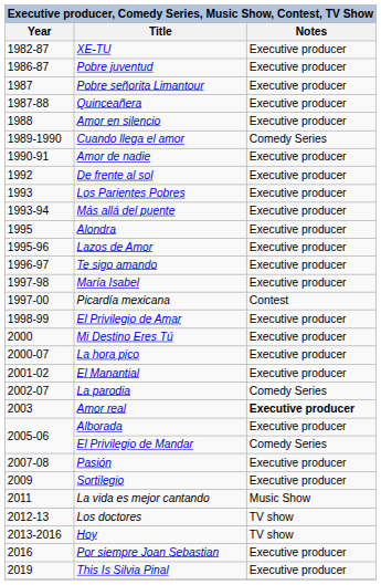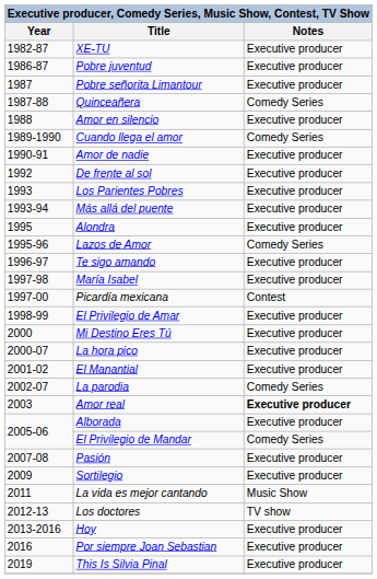 <table class="wikitable">
 <tr>
 <th colspan="5" style="background:LightSteelBlue;">Executive producer, Comedy Series, Music Show, Contest, TV Show</th>
 </tr>
 <tr>
 <th>Year</th>
 <th>Title</th>
 <th>Notes</th>
 </tr>
 <tr>
 <td>1982-87</td>
 <td><em><a href='#'>XE-TU</a></em></td>
 <td>Executive producer</td>
 </tr>
 <tr>
 <td>1986-87</td>
 <td><em><a href='#'>Pobre juventud</a></em></td>
 <td>Executive producer</td>
 </tr>
 <tr>
 <td>1987</td>
 <td><em><a href='#'>Pobre señorita Limantour</a></em></td>
 <td>Executive producer</td>
 </tr>
 <tr>
 <td>1987-88</td>
 <td><em><a href='#'>Quinceañera</a></em></td>
-<td>Executive producer</td>
+<td>Comedy Series</td>
 </tr>
 <tr>
 <td>1988</td>
 <td><em><a href='#'>Amor en silencio</a></em></td>
 <td>Executive producer</td>
 </tr>
 <tr>
 <td>1989-1990</td>
 <td><em><a href='#'>Cuando llega el amor</a></em></td>
 <td>Comedy Series</td>
 </tr>
 <tr>
 <td>1990-91</td>
 <td><em><a href='#'>Amor de nadie</a></em></td>
 <td>Executive producer</td>
 </tr>
 <tr>
 <td>1992</td>
 <td><em><a href='#'>De frente al sol</a></em></td>
 <td>Executive producer</td>
 </tr>
 <tr>
 <td>1993</td>
 <td><em><a href='#'>Los Parientes Pobres</a></em></td>
 <td>Executive producer</td>
 </tr>
 <tr>
 <td>1993-94</td>
 <td><em><a href='#'>Más allá del puente</a></em></td>
 <td>Executive producer</td>
 </tr>
 <tr>
 <td>1995</td>
 <td><em><a href='#'>Alondra</a></em></td>
 <td>Executive producer</td>
 </tr>
 <tr>
 <td>1995-96</td>
 <td><em><a href='#'>Lazos de Amor</a></em></td>
-<td>Executive producer</td>
+<td>Comedy Series</td>
 </tr>
 <tr>
 <td>1996-97</td>
 <td><em><a href='#'>Te sigo amando</a></em></td>
 <td>Executive producer</td>
 </tr>
 <tr>
 <td>1997-98</td>
 <td><em><a href='#'>María Isabel</a></em></td>
 <td>Executive producer</td>
 </tr>
 <tr>
 <td>1997-00</td>
 <td><em>Picardía mexicana</em></td>
 <td>Contest</td>
 </tr>
 <tr>
 <td>1998-99</td>
 <td><em><a href='#'>El Privilegio de Amar</a></em></td>
 <td>Executive producer</td>
 </tr>
 <tr>
 <td>2000</td>
 <td><em><a href='#'>Mi Destino Eres Tú</a></em></td>
 <td>Executive producer</td>
 </tr>
 <tr>
 <td>2000-07</td>
 <td><em><a href='#'>La hora pico</a></em></td>
 <td>Executive producer</td>
 </tr>
 <tr>
 <td>2001-02</td>
 <td><em><a href='#'>El Manantial</a></em></td>
 <td>Executive producer</td>
 </tr>
 <tr>
 <td>2002-07</td>
 <td><em><a href='#'>La parodia</a></em></td>
 <td>Comedy Series</td>
 </tr>
 <tr>
 <td>2003</td>
 <td><em><a href='#'>Amor real</a></em></td>
 <td><strong>Executive producer</strong></td>
 </tr>
 <tr>
 <td rowspan=2>2005-06</td>
 <td><em><a href='#'>Alborada</a></em></td>
 <td>Executive producer</td>
 </tr>
 <tr>
 <td><em><a href='#'>El Privilegio de Mandar</a></em></td>
 <td>Comedy Series</td>
 </tr>
 <tr>
 <td>2007-08</td>
 <td><em><a href='#'>Pasión</a></em></td>
 <td>Executive producer</td>
 </tr>
 <tr>
 <td>2009</td>
 <td><em><a href='#'>Sortilegio</a></em></td>
 <td>Executive producer</td>
 </tr>
 <tr>
 <td>2011</td>
 <td><em>La vida es mejor cantando</em></td>
 <td>Music Show</td>
 </tr>
 <tr>
 <td>2012-13</td>
 <td><em>Los doctores</em></td>
 <td>TV show</td>
 </tr>
 <tr>
 <td>2013-2016</td>
 <td><em><a href='#'>Hoy</a></em></td>
-<td>TV show</td>
+<td>Executive producer</td>
 </tr>
 <tr>
 <td>2016</td>
 <td><em><a href='#'>Por siempre Joan Sebastian</a></em></td>
 <td>Executive producer</td>
 </tr>
 <tr>
 <td>2019</td>
 <td><em><a href='#'>This Is Silvia Pinal</a></em></td>
 <td>Executive producer</td>
 </tr>
 <tr>
 </tr>
 </table>
